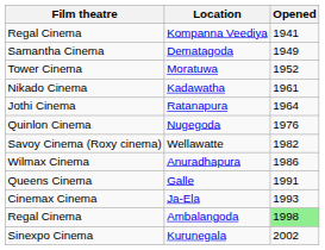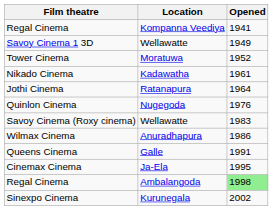 <table class="wikitable">
 <tr>
 <th>Film theatre</th>
 <th>Location</th>
 <th>Opened</th>
 </tr>
 <tr>
 <td>Regal Cinema</td>
 <td><a href='#'>Kompanna Veediya</a></td>
 <td>1941</td>
 </tr>
 <tr>
-<td>Samantha Cinema</td>
-<td><a href='#'>Dematagoda</a></td>
+<td><a href='#'>Savoy Cinema 1</a> 3D</td>
+<td>Wellawatte</td>
 <td>1949</td>
 </tr>
 <tr>
 <td>Tower Cinema</td>
 <td><a href='#'>Moratuwa</a></td>
 <td>1952</td>
 </tr>
 <tr>
 <td>Nikado Cinema</td>
 <td><a href='#'>Kadawatha</a></td>
 <td>1961</td>
 </tr>
 <tr>
 <td>Jothi Cinema</td>
 <td><a href='#'>Ratanapura</a></td>
 <td>1964</td>
 </tr>
 <tr>
 <td>Quinlon Cinema</td>
 <td><a href='#'>Nugegoda</a></td>
 <td>1976</td>
 </tr>
 <tr>
 <td>Savoy Cinema  (Roxy cinema)</td>
 <td>Wellawatte</td>
-<td>1982</td>
+<td>1983</td>
 </tr>
 <tr>
 <td>Wilmax Cinema</td>
 <td><a href='#'>Anuradhapura</a></td>
 <td>1986</td>
 </tr>
 <tr>
 <td>Queens Cinema</td>
 <td><a href='#'>Galle</a></td>
 <td>1991</td>
 </tr>
 <tr>
 <td>Cinemax Cinema</td>
 <td><a href='#'>Ja-Ela</a></td>
-<td>1993</td>
+<td>1995</td>
 </tr>
 <tr>
 <td>Regal Cinema</td>
 <td><a href='#'>Ambalangoda</a></td>
 <td style="background: lightgreen;">1998</td>
 </tr>
 <tr>
 <td>Sinexpo Cinema</td>
 <td><a href='#'>Kurunegala</a></td>
 <td>2002</td>
 </tr>
 </table>
